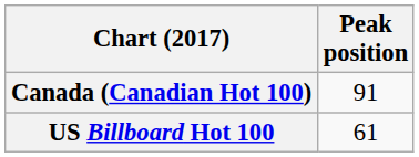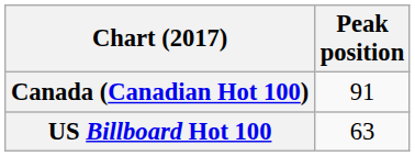 <table class="wikitable sortable plainrowheaders">
 <tr>
 <th scope="col">Chart (2017)</th>
 <th scope="col">Peak<br>position</th>
 </tr>
 <tr>
 <th scope="row">Canada (<a href='#'>Canadian Hot 100</a>)</th>
 <td style="text-align:center;">91</td>
 </tr>
 <tr>
 <th scope="row">US <a href='#'><em>Billboard</em> Hot 100</a></th>
-<td style="text-align:center;">61</td>
+<td style="text-align:center;">63</td>
 </tr>
 </table>
